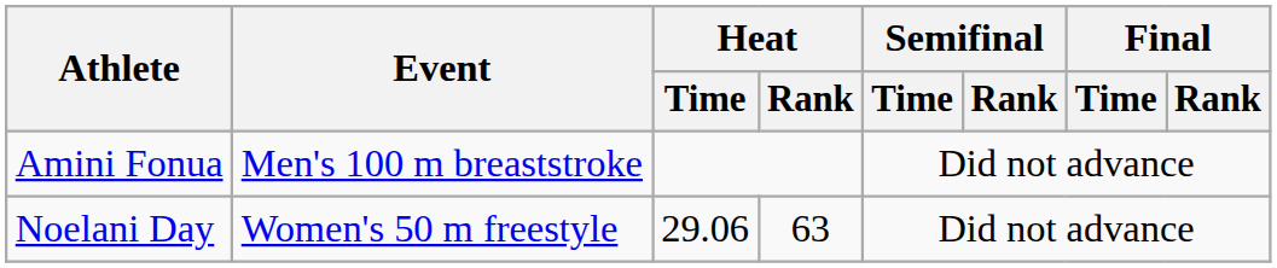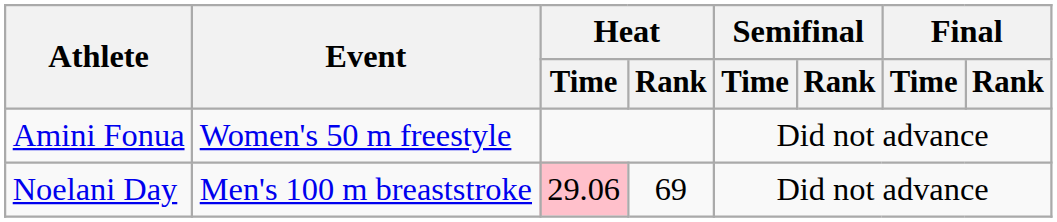 <table class=wikitable style="font-size:90%">
 <tr>
 <th rowspan="2">Athlete</th>
 <th rowspan="2">Event</th>
 <th colspan="2">Heat</th>
 <th colspan="2">Semifinal</th>
 <th colspan="2">Final</th>
 </tr>
 <tr style="font-size:95%">
 <th>Time</th>
 <th>Rank</th>
 <th>Time</th>
 <th>Rank</th>
 <th>Time</th>
 <th>Rank</th>
 </tr>
 <tr align=center>
 <td align=left><a href='#'>Amini Fonua</a></td>
-<td align=left><a href='#'>Men's 100 m breaststroke</a></td>
+<td align=left><a href='#'>Women's 50 m freestyle</a></td>
 <td colspan="2"></td>
 <td colspan="4">Did not advance</td>
 </tr>
 <tr align=center>
 <td align=left><a href='#'>Noelani Day</a></td>
-<td align=left><a href='#'>Women's 50 m freestyle</a></td>
-<td>29.06</td>
-<td>63</td>
+<td align=left><a href='#'>Men's 100 m breaststroke</a></td>
+<td style="background: pink;">29.06</td>
+<td>69</td>
 <td colspan="4">Did not advance</td>
 </tr>
 </table>
